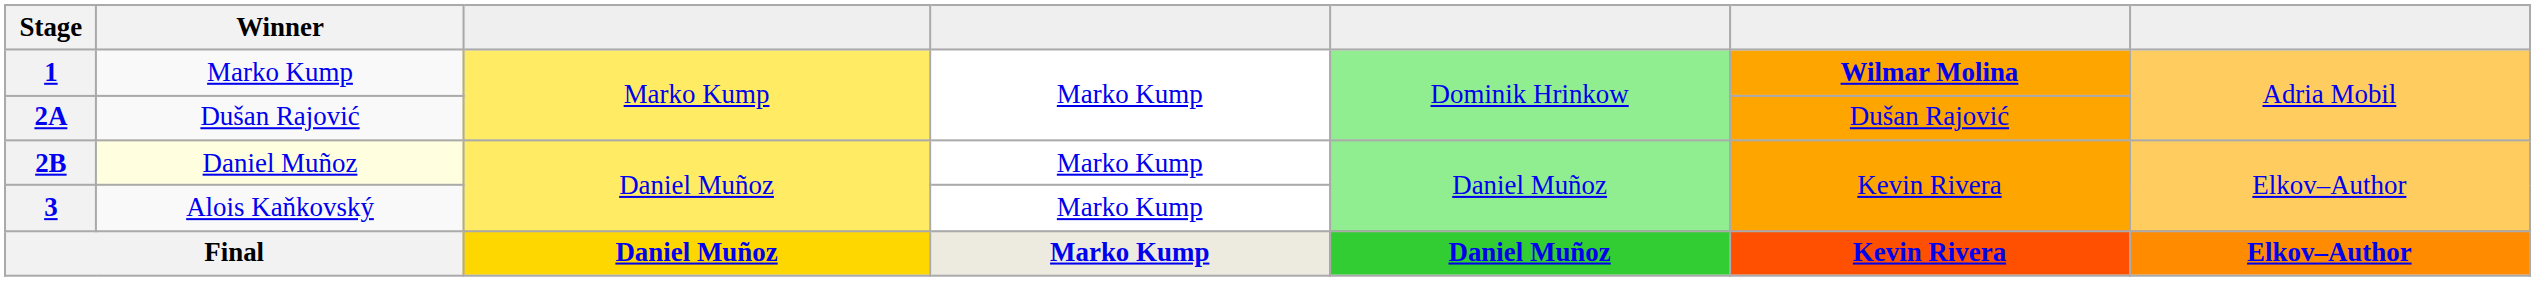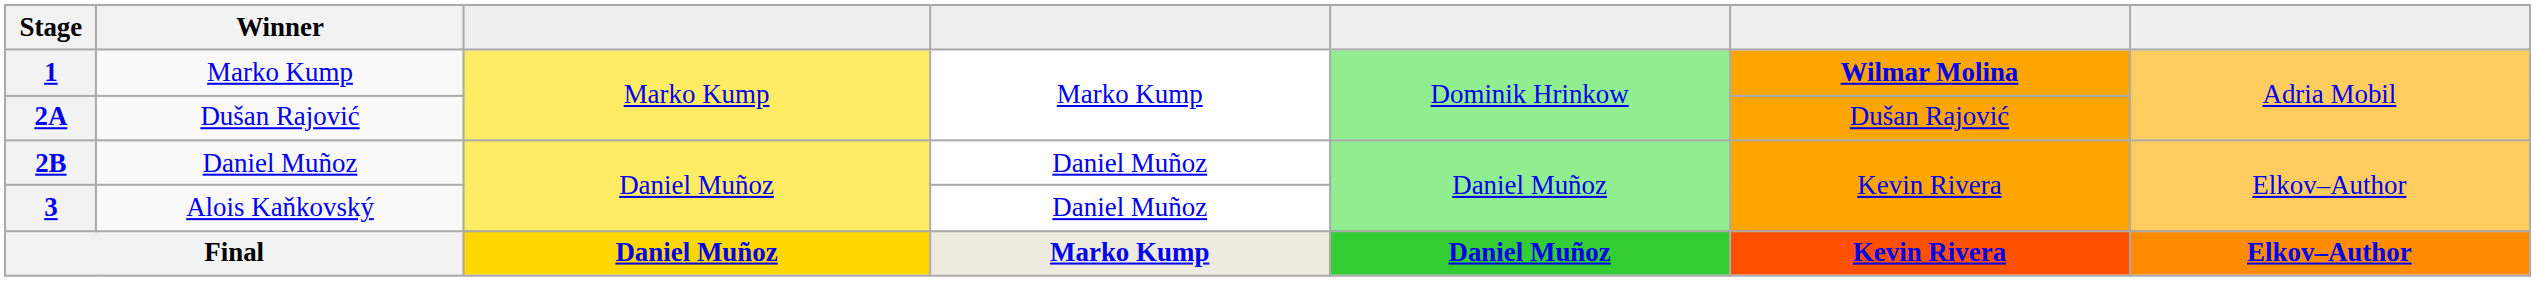 <table class="wikitable" style="text-align: center; font-size:smaller;">
 <tr style="background:#efefef;">
 <th style="width:2%;">Stage</th>
 <th style="width:11%;">Winner</th>
 <th style="background:#efefef; width:14%;"></th>
 <th style="background:#efefef; width:12%;"></th>
 <th style="background:#efefef; width:12%;"></th>
 <th style="background:#efefef; width:12%;"></th>
 <th style="background:#efefef; width:12%;"></th>
 </tr>
 <tr>
 <th><a href='#'>1</a></th>
 <td><a href='#'>Marko Kump</a></td>
 <td rowspan=2 style="background:#FFEB64;"><a href='#'>Marko Kump</a></td>
 <td rowspan=2 style="background:white;"><a href='#'>Marko Kump</a></td>
 <td rowspan=2 style="background:lightgreen;"><a href='#'>Dominik Hrinkow</a></td>
 <td style="background:orange;"><strong><a href='#'>Wilmar Molina</a></strong></td>
 <td rowspan=2 style="background:#FFCD5F;"><a href='#'>Adria Mobil</a></td>
 </tr>
 <tr>
 <th><a href='#'>2A</a></th>
 <td><a href='#'>Dušan Rajović</a></td>
 <td style="background:orange;"><a href='#'>Dušan Rajović</a></td>
 </tr>
 <tr>
 <th><a href='#'>2B</a></th>
-<td style="background: lightyellow;"><a href='#'>Daniel Muñoz</a></td>
+<td><a href='#'>Daniel Muñoz</a></td>
 <td rowspan=2 style="background:#FFEB64;"><a href='#'>Daniel Muñoz</a></td>
-<td style="background:white;"><a href='#'>Marko Kump</a></td>
+<td style="background:white;"><a href='#'>Daniel Muñoz</a></td>
 <td rowspan=2 style="background:lightgreen;"><a href='#'>Daniel Muñoz</a></td>
 <td rowspan=2 style="background:orange;"><a href='#'>Kevin Rivera</a></td>
 <td rowspan=2 style="background:#FFCD5F;"><a href='#'>Elkov–Author</a></td>
 </tr>
 <tr>
 <th><a href='#'>3</a></th>
 <td><a href='#'>Alois Kaňkovský</a></td>
-<td style="background:white;"><a href='#'>Marko Kump</a></td>
+<td style="background:white;"><a href='#'>Daniel Muñoz</a></td>
 </tr>
 <tr>
 <th colspan=2>Final</th>
 <td style="background:gold;"><strong><a href='#'>Daniel Muñoz</a></strong></td>
 <td style="background:#EDEAE0;"><strong><a href='#'>Marko Kump</a></strong></td>
 <td style="background:limegreen;"><strong><a href='#'>Daniel Muñoz</a></strong></td>
 <td style="background:#FF4F00;"><strong><a href='#'>Kevin Rivera</a></strong></td>
 <td style="background:#FF8C00;"><strong><a href='#'>Elkov–Author</a></strong></td>
 </tr>
 </table>
